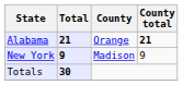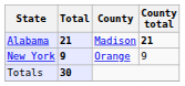 <table class="wikitable" style="margin:0 0 0.5em 1em;float:right;">
 <tr>
 <th><strong>State</strong></th>
 <th><strong>Total</strong></th>
 <th><strong>County</strong></th>
 <th><strong>County<br>total</strong></th>
 </tr>
 <tr>
 <td rowspan=1 bgcolor="#e6e9ff"><a href='#'>Alabama</a></td>
 <td rowspan=1 bgcolor="#e6e9ff"><strong>21</strong></td>
-<td><a href='#'>Orange</a></td>
+<td><a href='#'>Madison</a></td>
 <td><strong>21</strong></td>
 </tr>
 <tr>
 <td rowspan=1 bgcolor="#e6e9ff"><a href='#'>New York</a></td>
 <td rowspan=1 bgcolor="#e6e9ff"><strong>9</strong></td>
-<td><a href='#'>Madison</a></td>
+<td><a href='#'>Orange</a></td>
 <td>9</td>
 </tr>
 <tr>
 <td bgcolor="#e6e9ff">Totals</td>
 <td bgcolor="#e6e9ff"><strong>30</strong></td>
 <td colspan=2></td>
 </tr>
 <tr>
 </tr>
 </table>
